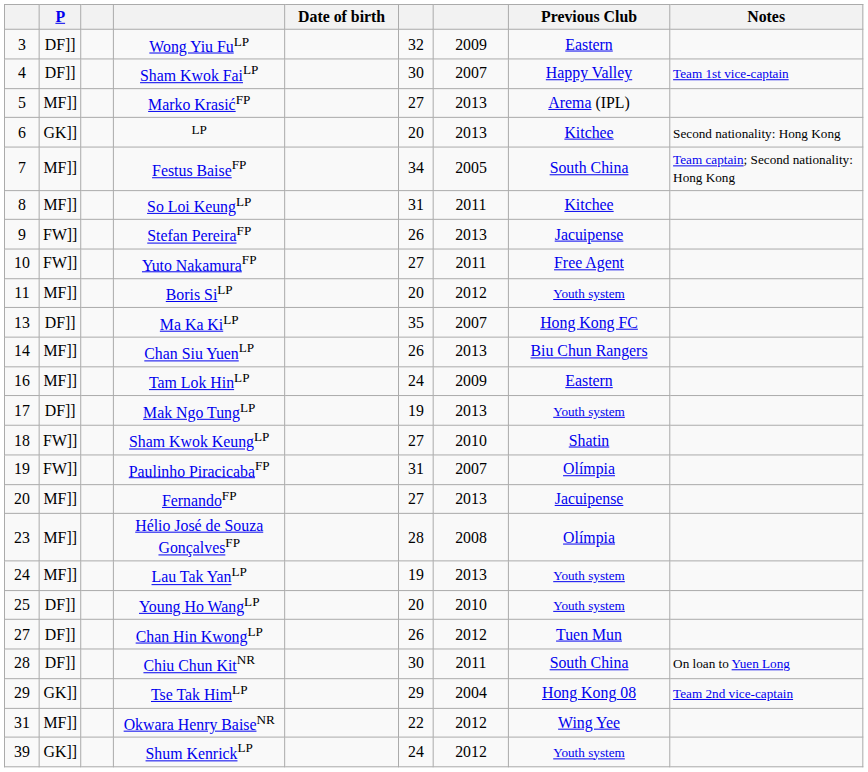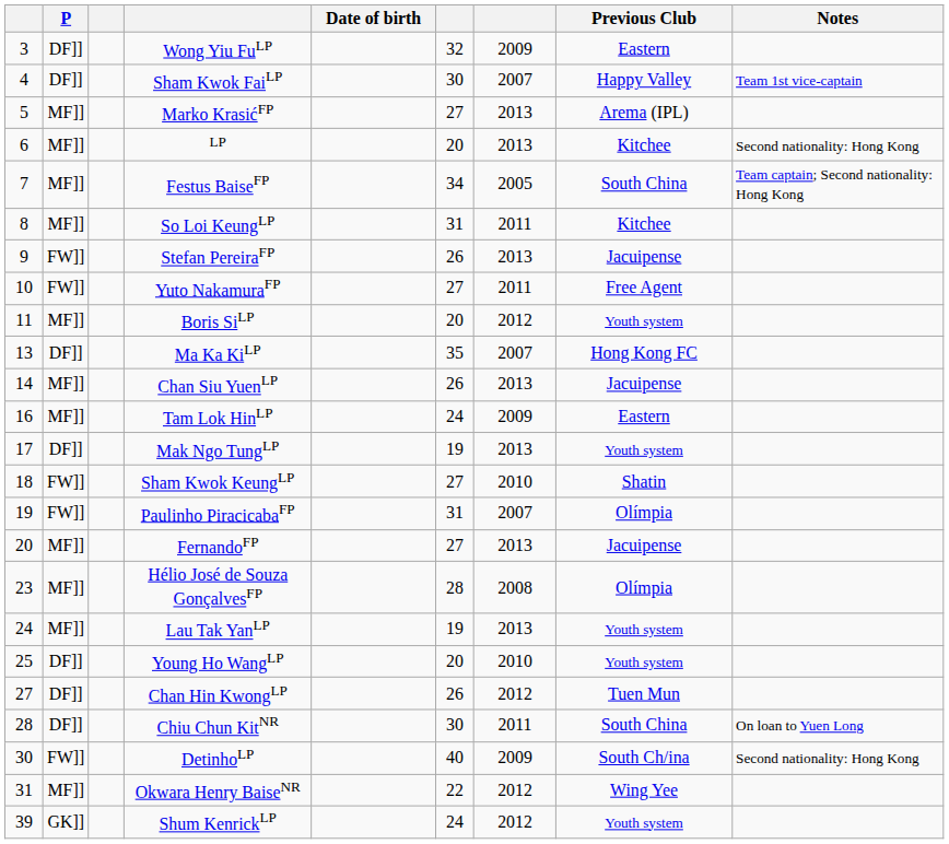 <table class="wikitable sortable" style="text-align: center;">
 <tr>
 <th width=30></th>
 <th width=30><a href='#'>P</a></th>
 <th width=30></th>
 <th width=180></th>
 <th width=120>Date of birth</th>
 <th width=30></th>
 <th width=75></th>
 <th width=170>Previous Club</th>
 <th width=210>Notes</th>
 </tr>
 <tr>
 <td>3</td>
 <td [[>DF]]</td>
 <td></td>
 <td><a href='#'>Wong Yiu Fu</a><sup>LP</sup></td>
 <td></td>
 <td>32</td>
 <td>2009</td>
 <td> <a href='#'>Eastern</a></td>
 <td></td>
 </tr>
 <tr>
 <td>4</td>
 <td [[>DF]]</td>
 <td></td>
 <td><a href='#'>Sham Kwok Fai</a><sup>LP</sup></td>
 <td></td>
 <td>30</td>
 <td>2007</td>
 <td> <a href='#'>Happy Valley</a></td>
 <td align=left><small><a href='#'>Team 1st vice-captain</a></small></td>
 </tr>
 <tr>
 <td>5</td>
 <td [[>MF]]</td>
 <td></td>
 <td><a href='#'>Marko Krasić</a><sup>FP</sup></td>
 <td></td>
 <td>27</td>
 <td>2013</td>
 <td> <a href='#'>Arema</a> (IPL)</td>
 <td></td>
 </tr>
 <tr>
 <td>6</td>
-<td [[>GK]]</td>
+<td [[>MF]]</td>
 <td></td>
 <td><a href='#'></a><sup>LP</sup></td>
 <td></td>
 <td>20</td>
 <td>2013</td>
 <td> <a href='#'>Kitchee</a></td>
 <td align=left><small>Second nationality: Hong Kong</small></td>
 </tr>
 <tr>
 <td>7</td>
 <td [[>MF]]</td>
 <td></td>
 <td><a href='#'>Festus Baise</a><sup>FP</sup></td>
 <td></td>
 <td>34</td>
 <td>2005</td>
 <td> <a href='#'>South China</a></td>
 <td align=left><small><a href='#'>Team captain</a>; Second nationality: Hong Kong</small></td>
 </tr>
 <tr>
 <td>8</td>
 <td [[>MF]]</td>
 <td></td>
 <td><a href='#'>So Loi Keung</a><sup>LP</sup></td>
 <td></td>
 <td>31</td>
 <td>2011</td>
 <td> <a href='#'>Kitchee</a></td>
 <td></td>
 </tr>
 <tr>
 <td>9</td>
 <td [[>FW]]</td>
 <td></td>
 <td><a href='#'>Stefan Pereira</a><sup>FP</sup></td>
 <td></td>
 <td>26</td>
 <td>2013</td>
 <td> <a href='#'>Jacuipense</a></td>
 <td></td>
 </tr>
 <tr>
 <td>10</td>
 <td [[>FW]]</td>
 <td></td>
 <td><a href='#'>Yuto Nakamura</a><sup>FP</sup></td>
 <td></td>
 <td>27</td>
 <td>2011</td>
 <td><a href='#'>Free Agent</a></td>
 <td></td>
 </tr>
 <tr>
 <td>11</td>
 <td [[>MF]]</td>
 <td></td>
 <td><a href='#'>Boris Si</a><sup>LP</sup></td>
 <td></td>
 <td>20</td>
 <td>2012</td>
 <td><small><a href='#'>Youth system</a></small></td>
 <td></td>
 </tr>
 <tr>
 <td>13</td>
 <td [[>DF]]</td>
 <td></td>
 <td><a href='#'>Ma Ka Ki</a><sup>LP</sup></td>
 <td></td>
 <td>35</td>
 <td>2007</td>
 <td> <a href='#'>Hong Kong FC</a></td>
 <td></td>
 </tr>
 <tr>
 <td>14</td>
 <td [[>MF]]</td>
 <td></td>
 <td><a href='#'>Chan Siu Yuen</a><sup>LP</sup></td>
 <td></td>
 <td>26</td>
 <td>2013</td>
-<td> <a href='#'>Biu Chun Rangers</a></td>
+<td> <a href='#'>Jacuipense</a></td>
 <td></td>
 </tr>
 <tr>
 <td>16</td>
 <td [[>MF]]</td>
 <td></td>
 <td><a href='#'>Tam Lok Hin</a><sup>LP</sup></td>
 <td></td>
 <td>24</td>
 <td>2009</td>
 <td> <a href='#'>Eastern</a></td>
 <td></td>
 </tr>
 <tr>
 <td>17</td>
 <td [[>DF]]</td>
 <td></td>
 <td><a href='#'>Mak Ngo Tung</a><sup>LP</sup></td>
 <td></td>
 <td>19</td>
 <td>2013</td>
 <td><small><a href='#'>Youth system</a></small></td>
 <td></td>
 </tr>
 <tr>
 <td>18</td>
 <td [[>FW]]</td>
 <td></td>
 <td><a href='#'>Sham Kwok Keung</a><sup>LP</sup></td>
 <td></td>
 <td>27</td>
 <td>2010</td>
 <td> <a href='#'>Shatin</a></td>
 <td></td>
 </tr>
 <tr>
 <td>19</td>
 <td [[>FW]]</td>
 <td></td>
 <td><a href='#'>Paulinho Piracicaba</a><sup>FP</sup></td>
 <td></td>
 <td>31</td>
 <td>2007</td>
 <td> <a href='#'>Olímpia</a></td>
 <td></td>
 </tr>
 <tr>
 <td>20</td>
 <td [[>MF]]</td>
 <td></td>
 <td><a href='#'>Fernando</a><sup>FP</sup></td>
 <td></td>
 <td>27</td>
 <td>2013</td>
 <td> <a href='#'>Jacuipense</a></td>
 <td></td>
 </tr>
 <tr>
 <td>23</td>
 <td [[>MF]]</td>
 <td></td>
 <td><a href='#'>Hélio José de Souza Gonçalves</a><sup>FP</sup></td>
 <td></td>
 <td>28</td>
 <td>2008</td>
 <td> <a href='#'>Olímpia</a></td>
 <td></td>
 </tr>
 <tr>
 <td>24</td>
 <td [[>MF]]</td>
 <td></td>
 <td><a href='#'>Lau Tak Yan</a><sup>LP</sup></td>
 <td></td>
 <td>19</td>
 <td>2013</td>
 <td><small><a href='#'>Youth system</a></small></td>
 <td></td>
 </tr>
 <tr>
 <td>25</td>
 <td [[>DF]]</td>
 <td></td>
 <td><a href='#'>Young Ho Wang</a><sup>LP</sup></td>
 <td></td>
 <td>20</td>
 <td>2010</td>
 <td><small><a href='#'>Youth system</a></small></td>
 <td><br></td>
 </tr>
 <tr>
 <td>27</td>
 <td [[>DF]]</td>
 <td></td>
 <td><a href='#'>Chan Hin Kwong</a><sup>LP</sup></td>
 <td></td>
 <td>26</td>
 <td>2012</td>
 <td> <a href='#'>Tuen Mun</a></td>
 <td></td>
 </tr>
 <tr>
 <td>28</td>
 <td [[>DF]]</td>
 <td></td>
 <td><a href='#'>Chiu Chun Kit</a><sup>NR</sup></td>
 <td></td>
 <td>30</td>
 <td>2011</td>
 <td> <a href='#'>South China</a></td>
 <td align=left><small>On loan to <a href='#'>Yuen Long</a></small></td>
 </tr>
 <tr>
-<td>29</td>
-<td [[>GK]]</td>
+<td>30</td>
+<td [[>FW]]</td>
 <td></td>
-<td><a href='#'>Tse Tak Him</a><sup>LP</sup></td>
+<td><a href='#'>Detinho</a><sup>LP</sup></td>
 <td></td>
-<td>29</td>
-<td>2004</td>
-<td> <a href='#'>Hong Kong 08</a></td>
-<td align=left><small><a href='#'>Team 2nd vice-captain</a></small></td>
+<td>40</td>
+<td>2009</td>
+<td> <a href='#'>South Ch/ina</a></td>
+<td align=left><small>Second nationality: Hong Kong</small></td>
 </tr>
 <tr>
 <td>31</td>
 <td [[>MF]]</td>
 <td></td>
 <td><a href='#'>Okwara Henry Baise</a><sup>NR</sup></td>
 <td></td>
 <td>22</td>
 <td>2012</td>
 <td> <a href='#'>Wing Yee</a></td>
 <td></td>
 </tr>
 <tr>
 <td>39</td>
 <td [[>GK]]</td>
 <td></td>
 <td><a href='#'>Shum Kenrick</a><sup>LP</sup></td>
 <td></td>
 <td>24</td>
 <td>2012</td>
 <td><small><a href='#'>Youth system</a></small></td>
 <td></td>
 </tr>
 </table>
